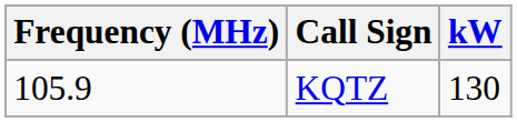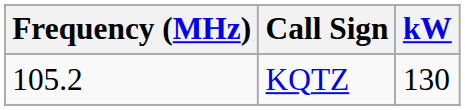 <table class="wikitable">
 <tr>
 <th>Frequency (<a href='#'>MHz</a>)</th>
 <th>Call Sign</th>
 <th><a href='#'>kW</a></th>
 </tr>
 <tr>
-<td>105.9</td>
+<td>105.2</td>
 <td><a href='#'>KQTZ</a></td>
 <td>130</td>
 </tr>
 </table>
